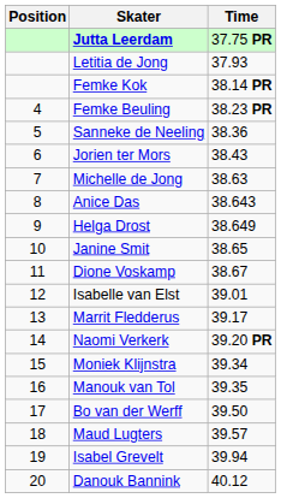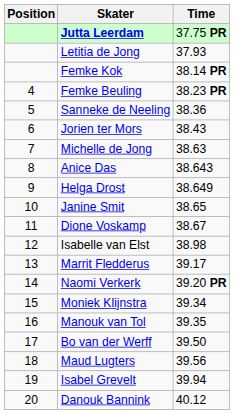 <table class="wikitable">
 <tr>
 <th>Position</th>
 <th>Skater</th>
 <th>Time</th>
 </tr>
 <tr bgcolor=ccffcc>
 <td align="center"></td>
 <td><strong><a href='#'>Jutta Leerdam</a></strong></td>
 <td>37.75 <strong>PR</strong></td>
 </tr>
 <tr>
 <td align="center"></td>
 <td><a href='#'>Letitia de Jong</a></td>
 <td>37.93</td>
 </tr>
 <tr>
 <td align="center"></td>
 <td><a href='#'>Femke Kok</a></td>
 <td>38.14 <strong>PR</strong></td>
 </tr>
 <tr>
 <td align="center">4</td>
 <td><a href='#'>Femke Beuling</a></td>
 <td>38.23 <strong>PR</strong></td>
 </tr>
 <tr>
 <td align="center">5</td>
 <td><a href='#'>Sanneke de Neeling</a></td>
 <td>38.36</td>
 </tr>
 <tr>
 <td align="center">6</td>
 <td><a href='#'>Jorien ter Mors</a></td>
 <td>38.43</td>
 </tr>
 <tr>
 <td align="center">7</td>
 <td><a href='#'>Michelle de Jong</a></td>
 <td>38.63</td>
 </tr>
 <tr>
 <td align="center">8</td>
 <td><a href='#'>Anice Das</a></td>
 <td>38.643</td>
 </tr>
 <tr>
 <td align="center">9</td>
 <td><a href='#'>Helga Drost</a></td>
 <td>38.649</td>
 </tr>
 <tr>
 <td align="center">10</td>
 <td><a href='#'>Janine Smit</a></td>
 <td>38.65</td>
 </tr>
 <tr>
 <td align="center">11</td>
 <td><a href='#'>Dione Voskamp</a></td>
 <td>38.67</td>
 </tr>
 <tr>
 <td align="center">12</td>
 <td>Isabelle van Elst</td>
-<td>39.01</td>
+<td>38.98</td>
 </tr>
 <tr>
 <td align="center">13</td>
 <td><a href='#'>Marrit Fledderus</a></td>
 <td>39.17</td>
 </tr>
 <tr>
 <td align="center">14</td>
 <td><a href='#'>Naomi Verkerk</a></td>
 <td>39.20 <strong>PR</strong></td>
 </tr>
 <tr>
 <td align="center">15</td>
 <td><a href='#'>Moniek Klijnstra</a></td>
 <td>39.34</td>
 </tr>
 <tr>
 <td align="center">16</td>
 <td><a href='#'>Manouk van Tol</a></td>
 <td>39.35</td>
 </tr>
 <tr>
 <td align="center">17</td>
 <td><a href='#'>Bo van der Werff</a></td>
 <td>39.50</td>
 </tr>
 <tr>
 <td align="center">18</td>
 <td><a href='#'>Maud Lugters</a></td>
-<td>39.57</td>
+<td>39.56</td>
 </tr>
 <tr>
 <td align="center">19</td>
 <td><a href='#'>Isabel Grevelt</a></td>
 <td>39.94</td>
 </tr>
 <tr>
 <td align="center">20</td>
 <td><a href='#'>Danouk Bannink</a></td>
 <td>40.12</td>
 </tr>
 </table>
